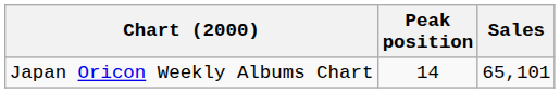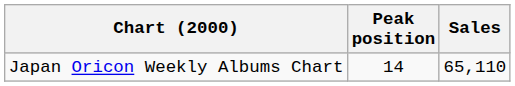 <table class="wikitable sortable">
 <tr>
 <th>Chart (2000)</th>
 <th>Peak<br>position</th>
 <th>Sales</th>
 </tr>
 <tr>
 <td>Japan <a href='#'>Oricon</a> Weekly Albums Chart</td>
 <td align="center">14</td>
-<td align="center">65,101</td>
+<td align="center">65,110</td>
 </tr>
 </table>
